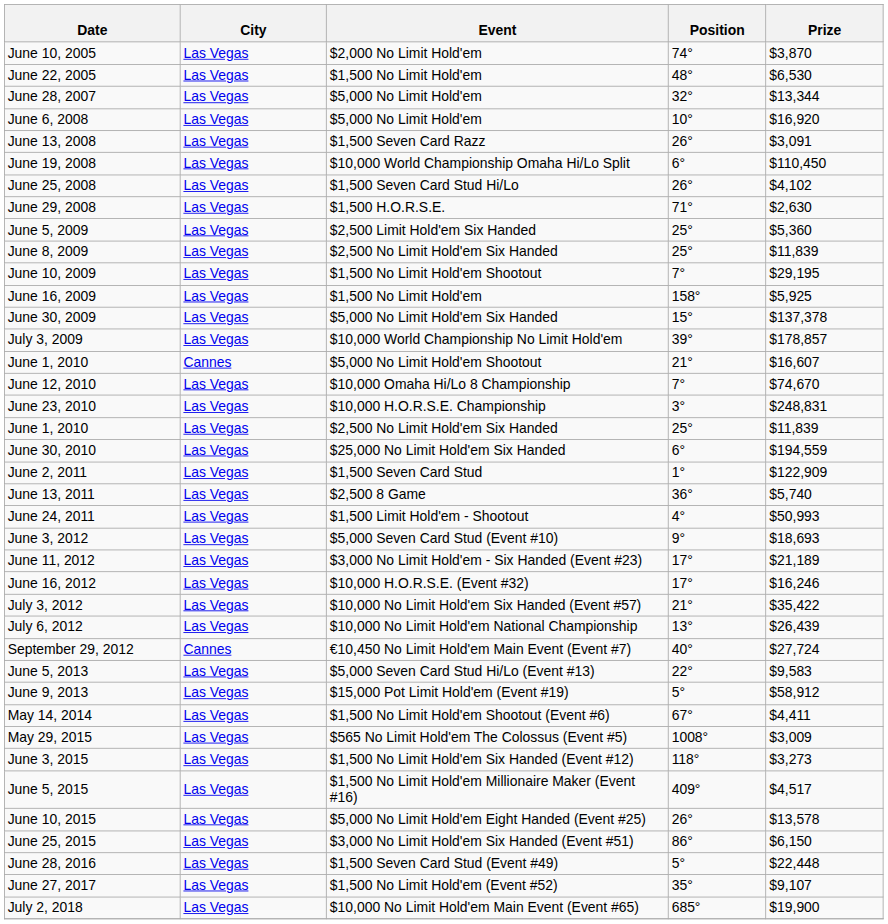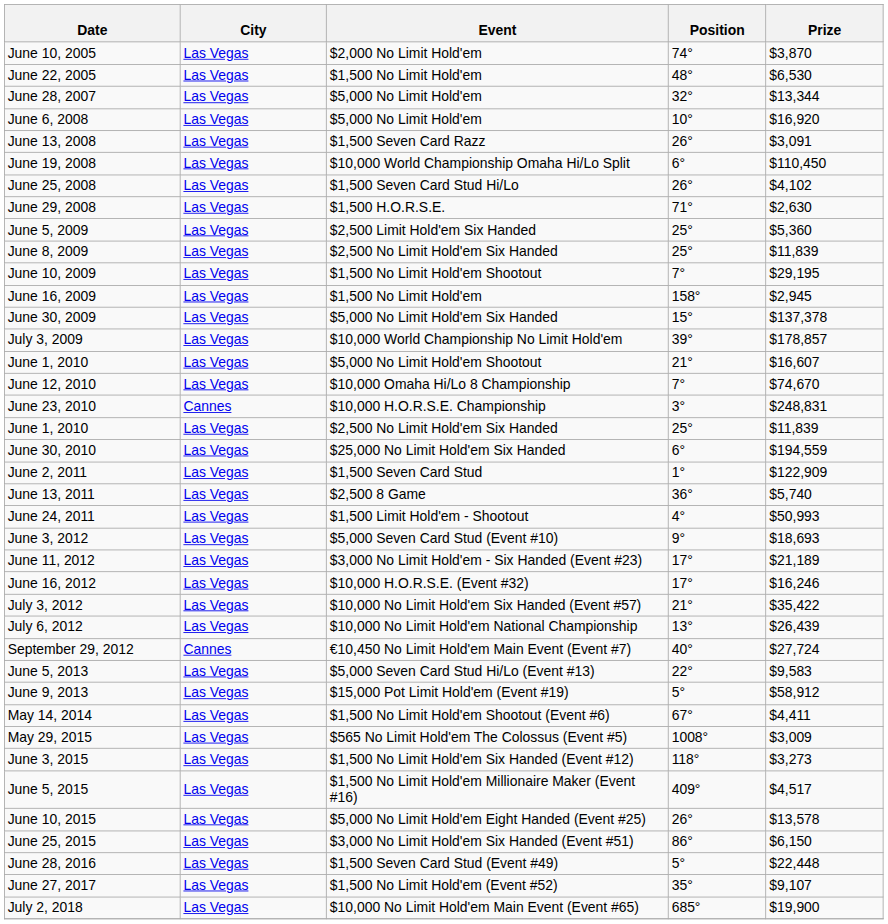 <table class="wikitable" width="80%">
 <tr>
 <th width="18%"><br>Date</th>
 <th width="15%"><br>City</th>
 <th width="35%"><br>Event</th>
 <th width="10%"><br>Position</th>
 <th width="12%"><br>Prize</th>
 </tr>
 <tr>
 <td>June 10, 2005</td>
 <td> <a href='#'>Las Vegas</a></td>
 <td>$2,000 No Limit Hold'em</td>
 <td>74°</td>
 <td>$3,870</td>
 </tr>
 <tr>
 <td>June 22, 2005</td>
 <td> <a href='#'>Las Vegas</a></td>
 <td>$1,500 No Limit Hold'em</td>
 <td>48°</td>
 <td>$6,530</td>
 </tr>
 <tr>
 <td>June 28, 2007</td>
 <td> <a href='#'>Las Vegas</a></td>
 <td>$5,000 No Limit Hold'em</td>
 <td>32°</td>
 <td>$13,344</td>
 </tr>
 <tr>
 <td>June 6, 2008</td>
 <td> <a href='#'>Las Vegas</a></td>
 <td>$5,000 No Limit Hold'em</td>
 <td>10°</td>
 <td>$16,920</td>
 </tr>
 <tr>
 <td>June 13, 2008</td>
 <td> <a href='#'>Las Vegas</a></td>
 <td>$1,500 Seven Card Razz</td>
 <td>26°</td>
 <td>$3,091</td>
 </tr>
 <tr>
 <td>June 19, 2008</td>
 <td> <a href='#'>Las Vegas</a></td>
 <td>$10,000 World Championship Omaha Hi/Lo Split</td>
 <td>6°</td>
 <td>$110,450</td>
 </tr>
 <tr>
 <td>June 25, 2008</td>
 <td> <a href='#'>Las Vegas</a></td>
 <td>$1,500 Seven Card Stud Hi/Lo</td>
 <td>26°</td>
 <td>$4,102</td>
 </tr>
 <tr>
 <td>June 29, 2008</td>
 <td> <a href='#'>Las Vegas</a></td>
 <td>$1,500 H.O.R.S.E.</td>
 <td>71°</td>
 <td>$2,630</td>
 </tr>
 <tr>
 <td>June 5, 2009</td>
 <td> <a href='#'>Las Vegas</a></td>
 <td>$2,500 Limit Hold'em Six Handed</td>
 <td>25°</td>
 <td>$5,360</td>
 </tr>
 <tr>
 <td>June 8, 2009</td>
 <td> <a href='#'>Las Vegas</a></td>
 <td>$2,500 No Limit Hold'em Six Handed</td>
 <td>25°</td>
 <td>$11,839</td>
 </tr>
 <tr>
 <td>June 10, 2009</td>
 <td> <a href='#'>Las Vegas</a></td>
 <td>$1,500 No Limit Hold'em Shootout</td>
 <td>7°</td>
 <td>$29,195</td>
 </tr>
 <tr>
 <td>June 16, 2009</td>
 <td> <a href='#'>Las Vegas</a></td>
 <td>$1,500 No Limit Hold'em</td>
 <td>158°</td>
-<td>$5,925</td>
+<td>$2,945</td>
 </tr>
 <tr>
 <td>June 30, 2009</td>
 <td> <a href='#'>Las Vegas</a></td>
 <td>$5,000 No Limit Hold'em Six Handed</td>
 <td>15°</td>
 <td>$137,378</td>
 </tr>
 <tr>
 <td>July 3, 2009</td>
 <td> <a href='#'>Las Vegas</a></td>
 <td>$10,000 World Championship No Limit Hold'em</td>
 <td>39°</td>
 <td>$178,857</td>
 </tr>
 <tr>
 <td>June 1, 2010</td>
-<td> <a href='#'>Cannes</a></td>
+<td> <a href='#'>Las Vegas</a></td>
 <td>$5,000 No Limit Hold'em Shootout</td>
 <td>21°</td>
 <td>$16,607</td>
 </tr>
 <tr>
 <td>June 12, 2010</td>
 <td> <a href='#'>Las Vegas</a></td>
 <td>$10,000 Omaha Hi/Lo 8 Championship</td>
 <td>7°</td>
 <td>$74,670</td>
 </tr>
 <tr>
 <td>June 23, 2010</td>
-<td> <a href='#'>Las Vegas</a></td>
+<td> <a href='#'>Cannes</a></td>
 <td>$10,000 H.O.R.S.E. Championship</td>
 <td>3°</td>
 <td>$248,831</td>
 </tr>
 <tr>
 <td>June 1, 2010</td>
 <td> <a href='#'>Las Vegas</a></td>
 <td>$2,500 No Limit Hold'em Six Handed</td>
 <td>25°</td>
 <td>$11,839</td>
 </tr>
 <tr>
 <td>June 30, 2010</td>
 <td> <a href='#'>Las Vegas</a></td>
 <td>$25,000 No Limit Hold'em Six Handed</td>
 <td>6°</td>
 <td>$194,559</td>
 </tr>
 <tr>
 <td>June 2, 2011</td>
 <td> <a href='#'>Las Vegas</a></td>
 <td>$1,500 Seven Card Stud</td>
 <td>1°</td>
 <td>$122,909</td>
 </tr>
 <tr>
 <td>June 13, 2011</td>
 <td> <a href='#'>Las Vegas</a></td>
 <td>$2,500 8 Game</td>
 <td>36°</td>
 <td>$5,740</td>
 </tr>
 <tr>
 <td>June 24, 2011</td>
 <td> <a href='#'>Las Vegas</a></td>
 <td>$1,500 Limit Hold'em - Shootout</td>
 <td>4°</td>
 <td>$50,993</td>
 </tr>
 <tr>
 <td>June 3, 2012</td>
 <td> <a href='#'>Las Vegas</a></td>
 <td>$5,000 Seven Card Stud (Event #10)</td>
 <td>9°</td>
 <td>$18,693</td>
 </tr>
 <tr>
 <td>June 11, 2012</td>
 <td> <a href='#'>Las Vegas</a></td>
 <td>$3,000 No Limit Hold'em - Six Handed (Event #23)</td>
 <td>17°</td>
 <td>$21,189</td>
 </tr>
 <tr>
 <td>June 16, 2012</td>
 <td> <a href='#'>Las Vegas</a></td>
 <td>$10,000 H.O.R.S.E. (Event #32)</td>
 <td>17°</td>
 <td>$16,246</td>
 </tr>
 <tr>
 <td>July 3, 2012</td>
 <td> <a href='#'>Las Vegas</a></td>
 <td>$10,000 No Limit Hold'em Six Handed (Event #57)</td>
 <td>21°</td>
 <td>$35,422</td>
 </tr>
 <tr>
 <td>July 6, 2012</td>
 <td> <a href='#'>Las Vegas</a></td>
 <td>$10,000 No Limit Hold'em National Championship</td>
 <td>13°</td>
 <td>$26,439</td>
 </tr>
 <tr>
 <td>September 29, 2012</td>
 <td> <a href='#'>Cannes</a></td>
 <td>€10,450 No Limit Hold'em Main Event (Event #7)</td>
 <td>40°</td>
 <td>$27,724</td>
 </tr>
 <tr>
 <td>June 5, 2013</td>
 <td> <a href='#'>Las Vegas</a></td>
 <td>$5,000 Seven Card Stud Hi/Lo (Event #13)</td>
 <td>22°</td>
 <td>$9,583</td>
 </tr>
 <tr>
 <td>June 9, 2013</td>
 <td> <a href='#'>Las Vegas</a></td>
 <td>$15,000 Pot Limit Hold'em (Event #19)</td>
 <td>5°</td>
 <td>$58,912</td>
 </tr>
 <tr>
 <td>May 14, 2014</td>
 <td> <a href='#'>Las Vegas</a></td>
 <td>$1,500 No Limit Hold'em Shootout (Event #6)</td>
 <td>67°</td>
 <td>$4,411</td>
 </tr>
 <tr>
 <td>May 29, 2015</td>
 <td> <a href='#'>Las Vegas</a></td>
 <td>$565 No Limit Hold'em The Colossus (Event #5)</td>
 <td>1008°</td>
 <td>$3,009</td>
 </tr>
 <tr>
 <td>June 3, 2015</td>
 <td> <a href='#'>Las Vegas</a></td>
 <td>$1,500 No Limit Hold'em Six Handed (Event #12)</td>
 <td>118°</td>
 <td>$3,273</td>
 </tr>
 <tr>
 <td>June 5, 2015</td>
 <td> <a href='#'>Las Vegas</a></td>
 <td>$1,500 No Limit Hold'em Millionaire Maker (Event #16)</td>
 <td>409°</td>
 <td>$4,517</td>
 </tr>
 <tr>
 <td>June 10, 2015</td>
 <td> <a href='#'>Las Vegas</a></td>
 <td>$5,000 No Limit Hold'em Eight Handed (Event #25)</td>
 <td>26°</td>
 <td>$13,578</td>
 </tr>
 <tr>
 <td>June 25, 2015</td>
 <td> <a href='#'>Las Vegas</a></td>
 <td>$3,000 No Limit Hold'em Six Handed (Event #51)</td>
 <td>86°</td>
 <td>$6,150</td>
 </tr>
 <tr>
 <td>June 28, 2016</td>
 <td> <a href='#'>Las Vegas</a></td>
 <td>$1,500 Seven Card Stud (Event #49)</td>
 <td>5°</td>
 <td>$22,448</td>
 </tr>
 <tr>
 <td>June 27, 2017</td>
 <td> <a href='#'>Las Vegas</a></td>
 <td>$1,500 No Limit Hold'em (Event #52)</td>
 <td>35°</td>
 <td>$9,107</td>
 </tr>
 <tr>
 <td>July 2, 2018</td>
 <td> <a href='#'>Las Vegas</a></td>
 <td>$10,000 No Limit Hold'em Main Event (Event #65)</td>
 <td>685°</td>
 <td>$19,900</td>
 </tr>
 <tr>
 </tr>
 </table>
